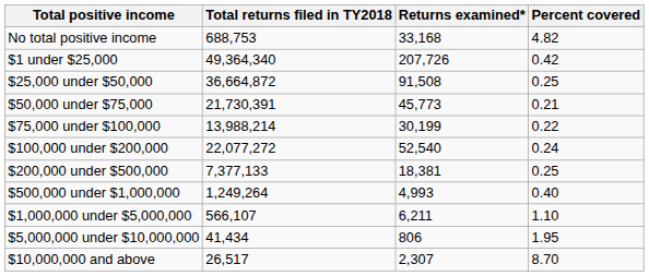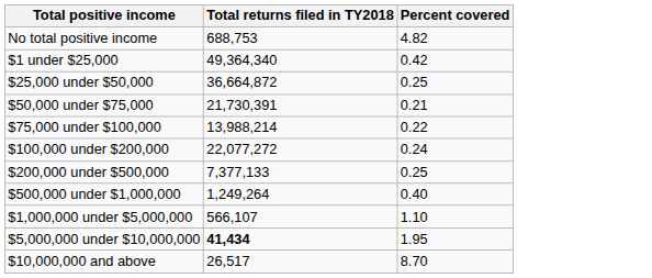 <table class="wikitable">
 <tr>
 <th>Total positive income</th>
 <th>Total returns filed in TY2018</th>
-<th>Returns examined*</th>
 <th>Percent covered</th>
 </tr>
 <tr>
 <td>No total positive income</td>
 <td>688,753 </td>
-<td>33,168</td>
 <td>4.82  </td>
 </tr>
 <tr>
 <td>$1 under $25,000</td>
 <td>49,364,340  </td>
-<td>207,726  </td>
 <td>0.42  </td>
 </tr>
 <tr>
 <td>$25,000 under $50,000</td>
 <td>36,664,872 </td>
-<td>91,508  </td>
 <td>0.25  </td>
 </tr>
 <tr>
 <td>$50,000 under $75,000</td>
 <td>21,730,391  </td>
-<td>45,773</td>
 <td>0.21 </td>
 </tr>
 <tr>
 <td>$75,000 under $100,000</td>
 <td>13,988,214 </td>
-<td>30,199  </td>
 <td>0.22  </td>
 </tr>
 <tr>
 <td>$100,000 under $200,000</td>
 <td>22,077,272  </td>
-<td>52,540  </td>
 <td>0.24 </td>
 </tr>
 <tr>
 <td>$200,000 under $500,000</td>
 <td>7,377,133</td>
-<td>18,381</td>
 <td>0.25   </td>
 </tr>
 <tr>
 <td>$500,000 under $1,000,000</td>
 <td>1,249,264</td>
-<td>4,993</td>
 <td>0.40 </td>
 </tr>
 <tr>
 <td>$1,000,000 under $5,000,000</td>
 <td>566,107  </td>
-<td>6,211  </td>
 <td>1.10  </td>
 </tr>
 <tr>
 <td>$5,000,000 under $10,000,000</td>
-<td>41,434  </td>
-<td>806</td>
+<td><strong>41,434  </strong></td>
 <td>1.95 </td>
 </tr>
 <tr>
 <td>$10,000,000 and above</td>
 <td>26,517 </td>
-<td>2,307  </td>
 <td>8.70</td>
 </tr>
 </table>
